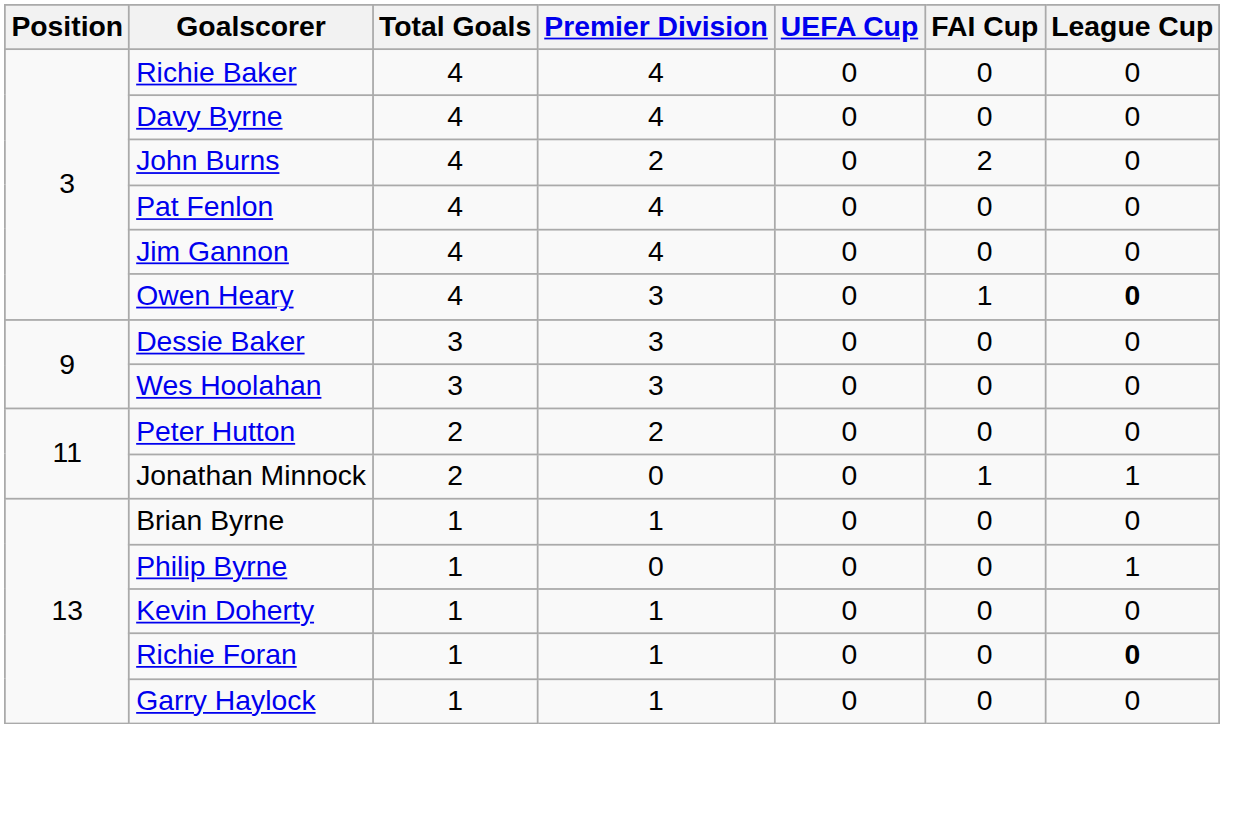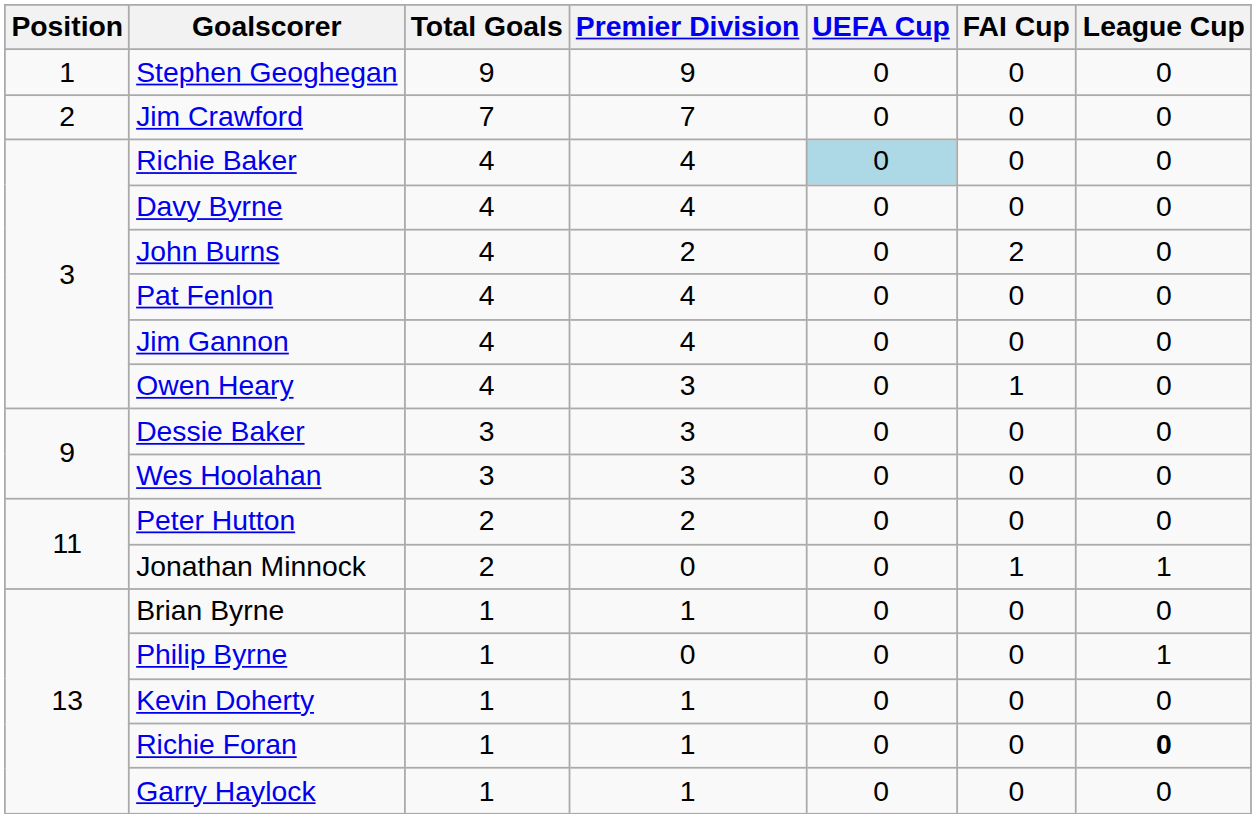 <table class="wikitable sortable" style="text-align:center">
 <tr>
 <th>Position</th>
 <th>Goalscorer</th>
 <th>Total Goals</th>
 <th><a href='#'>Premier Division</a></th>
 <th><a href='#'>UEFA Cup</a></th>
 <th>FAI Cup</th>
 <th>League Cup</th>
 </tr>
 <tr>
+<td>1</td>
+<td align=left> <a href='#'>Stephen Geoghegan</a></td>
+<td>9</td>
+<td>9</td>
+<td>0</td>
+<td>0</td>
+<td>0</td>
+</tr>
+<tr>
+<td>2</td>
+<td align=left> <a href='#'>Jim Crawford</a></td>
+<td>7</td>
+<td>7</td>
+<td>0</td>
+<td>0</td>
+<td>0</td>
+</tr>
+<tr>
 <td rowspan=6>3</td>
 <td align=left> <a href='#'>Richie Baker</a></td>
 <td>4</td>
 <td>4</td>
-<td>0</td>
+<td style="background: lightblue;">0</td>
 <td>0</td>
 <td>0</td>
 </tr>
 <tr>
 <td align=left> <a href='#'>Davy Byrne</a></td>
 <td>4</td>
 <td>4</td>
 <td>0</td>
 <td>0</td>
 <td>0</td>
 </tr>
 <tr>
 <td align=left> <a href='#'>John Burns</a></td>
 <td>4</td>
 <td>2</td>
 <td>0</td>
 <td>2</td>
 <td>0</td>
 </tr>
 <tr>
 <td align=left> <a href='#'>Pat Fenlon</a></td>
 <td>4</td>
 <td>4</td>
 <td>0</td>
 <td>0</td>
 <td>0</td>
 </tr>
 <tr>
 <td align=left> <a href='#'>Jim Gannon</a></td>
 <td>4</td>
 <td>4</td>
 <td>0</td>
 <td>0</td>
 <td>0</td>
 </tr>
 <tr>
 <td align=left> <a href='#'>Owen Heary</a></td>
 <td>4</td>
 <td>3</td>
 <td>0</td>
 <td>1</td>
-<td><strong>0</strong></td>
+<td>0</td>
 </tr>
 <tr>
 <td rowspan=2>9</td>
 <td align=left> <a href='#'>Dessie Baker</a></td>
 <td>3</td>
 <td>3</td>
 <td>0</td>
 <td>0</td>
 <td>0</td>
 </tr>
 <tr>
 <td align=left> <a href='#'>Wes Hoolahan</a></td>
 <td>3</td>
 <td>3</td>
 <td>0</td>
 <td>0</td>
 <td>0</td>
 </tr>
 <tr>
 <td rowspan=2>11</td>
 <td align=left> <a href='#'>Peter Hutton</a></td>
 <td>2</td>
 <td>2</td>
 <td>0</td>
 <td>0</td>
 <td>0</td>
 </tr>
 <tr>
 <td align=left> Jonathan Minnock</td>
 <td>2</td>
 <td>0</td>
 <td>0</td>
 <td>1</td>
 <td>1</td>
 </tr>
 <tr>
 <td rowspan=5>13</td>
 <td align=left> Brian Byrne</td>
 <td>1</td>
 <td>1</td>
 <td>0</td>
 <td>0</td>
 <td>0</td>
 </tr>
 <tr>
 <td align=left> <a href='#'>Philip Byrne</a></td>
 <td>1</td>
 <td>0</td>
 <td>0</td>
 <td>0</td>
 <td>1</td>
 </tr>
 <tr>
 <td align=left> <a href='#'>Kevin Doherty</a></td>
 <td>1</td>
 <td>1</td>
 <td>0</td>
 <td>0</td>
 <td>0</td>
 </tr>
 <tr>
 <td align=left> <a href='#'>Richie Foran</a></td>
 <td>1</td>
 <td>1</td>
 <td>0</td>
 <td>0</td>
 <td><strong>0</strong></td>
 </tr>
 <tr>
 <td align=left> <a href='#'>Garry Haylock</a></td>
 <td>1</td>
 <td>1</td>
 <td>0</td>
 <td>0</td>
 <td>0</td>
 </tr>
 </table>
